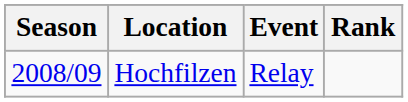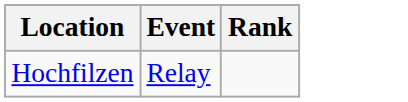 <table class="wikitable sortable" style="font-size:90%" style="text-align:center">
 <tr>
-<th>Season</th>
 <th>Location</th>
 <th>Event</th>
 <th>Rank</th>
 </tr>
 <tr>
-<td><a href='#'>2008/09</a></td>
 <td><a href='#'>Hochfilzen</a></td>
 <td><a href='#'>Relay</a></td>
 <td></td>
 </tr>
 </table>
